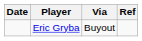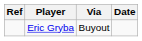 <table class="wikitable">
 <tr>
-<th>Date</th>
+<th>Ref</th>
 <th>Player</th>
 <th>Via</th>
-<th>Ref</th>
+<th>Date</th>
 </tr>
 <tr>
 <td></td>
 <td><a href='#'>Eric Gryba</a></td>
 <td>Buyout</td>
 <td></td>
 </tr>
 </table>
